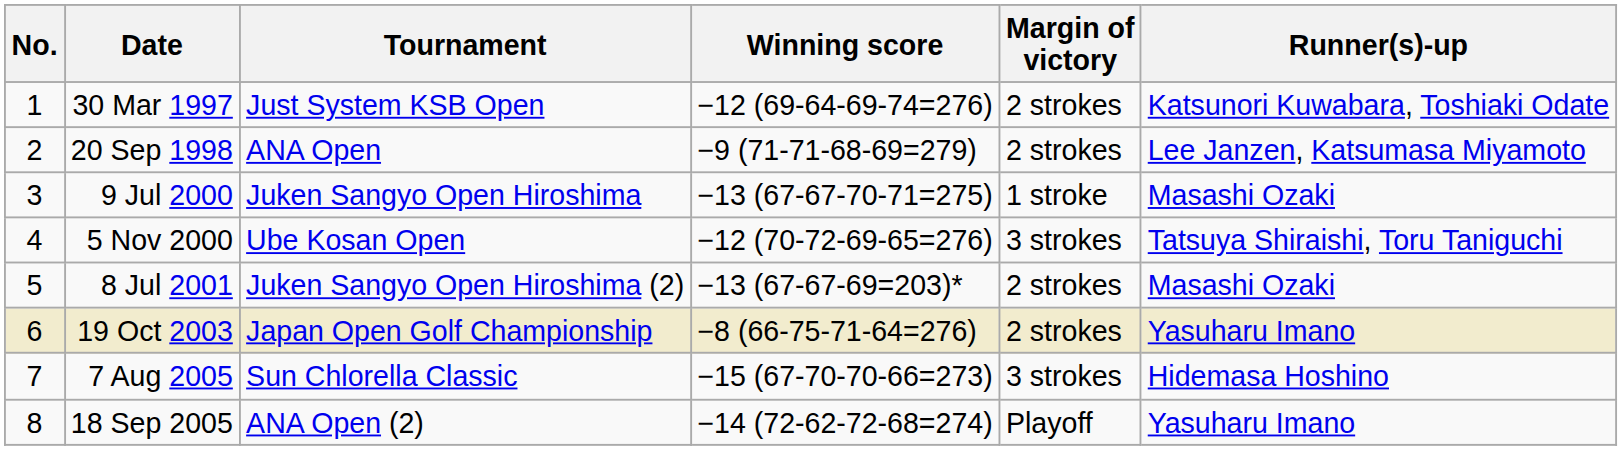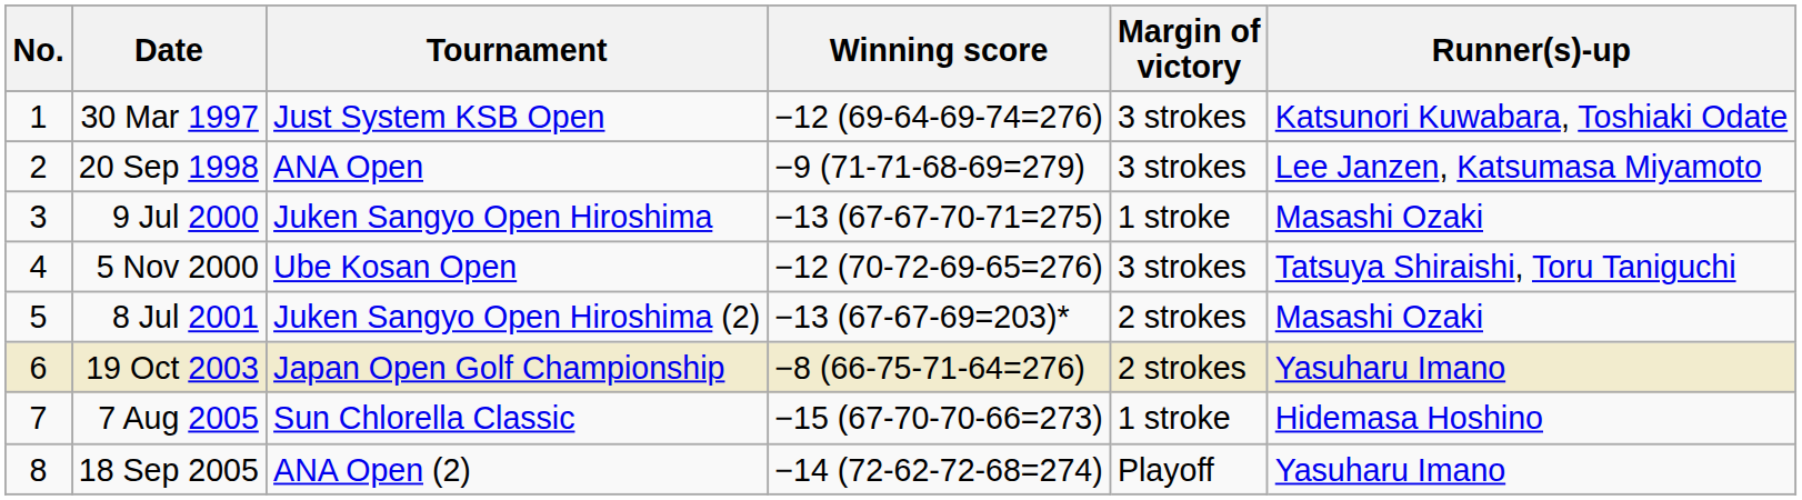 <table class="wikitable" style="font-size:95%;">
 <tr>
 <th>No.</th>
 <th>Date</th>
 <th>Tournament</th>
 <th>Winning score</th>
 <th>Margin of<br>victory</th>
 <th>Runner(s)-up</th>
 </tr>
 <tr>
 <td align=center>1</td>
 <td align=right>30 Mar <a href='#'>1997</a></td>
 <td><a href='#'>Just System KSB Open</a></td>
 <td>−12 (69-64-69-74=276)</td>
-<td>2 strokes</td>
+<td>3 strokes</td>
 <td> <a href='#'>Katsunori Kuwabara</a>,  <a href='#'>Toshiaki Odate</a></td>
 </tr>
 <tr>
 <td align=center>2</td>
 <td align=right>20 Sep <a href='#'>1998</a></td>
 <td><a href='#'>ANA Open</a></td>
 <td>−9 (71-71-68-69=279)</td>
-<td>2 strokes</td>
+<td>3 strokes</td>
 <td> <a href='#'>Lee Janzen</a>,  <a href='#'>Katsumasa Miyamoto</a></td>
 </tr>
 <tr>
 <td align=center>3</td>
 <td align=right>9 Jul <a href='#'>2000</a></td>
 <td><a href='#'>Juken Sangyo Open Hiroshima</a></td>
 <td>−13 (67-67-70-71=275)</td>
 <td>1 stroke</td>
 <td> <a href='#'>Masashi Ozaki</a></td>
 </tr>
 <tr>
 <td align=center>4</td>
 <td align=right>5 Nov 2000</td>
 <td><a href='#'>Ube Kosan Open</a></td>
 <td>−12 (70-72-69-65=276)</td>
 <td>3 strokes</td>
 <td> <a href='#'>Tatsuya Shiraishi</a>,  <a href='#'>Toru Taniguchi</a></td>
 </tr>
 <tr>
 <td align=center>5</td>
 <td align=right>8 Jul <a href='#'>2001</a></td>
 <td><a href='#'>Juken Sangyo Open Hiroshima</a> (2)</td>
 <td>−13 (67-67-69=203)*</td>
 <td>2 strokes</td>
 <td> <a href='#'>Masashi Ozaki</a></td>
 </tr>
 <tr style="background:#f2ecce;">
 <td align=center>6</td>
 <td align=right>19 Oct <a href='#'>2003</a></td>
 <td><a href='#'>Japan Open Golf Championship</a></td>
 <td>−8 (66-75-71-64=276)</td>
 <td>2 strokes</td>
 <td> <a href='#'>Yasuharu Imano</a></td>
 </tr>
 <tr>
 <td align=center>7</td>
 <td align=right>7 Aug <a href='#'>2005</a></td>
 <td><a href='#'>Sun Chlorella Classic</a></td>
 <td>−15 (67-70-70-66=273)</td>
-<td>3 strokes</td>
+<td>1 stroke</td>
 <td> <a href='#'>Hidemasa Hoshino</a></td>
 </tr>
 <tr>
 <td align=center>8</td>
 <td align=right>18 Sep 2005</td>
 <td><a href='#'>ANA Open</a> (2)</td>
 <td>−14 (72-62-72-68=274)</td>
 <td>Playoff</td>
 <td> <a href='#'>Yasuharu Imano</a></td>
 </tr>
 </table>
